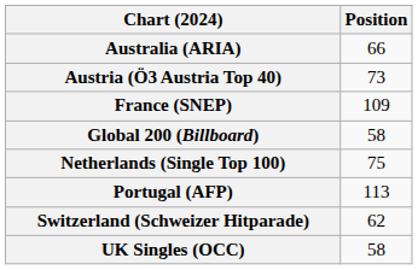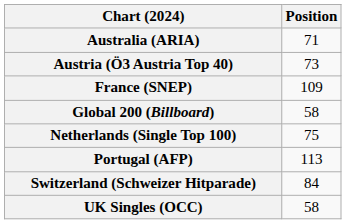 <table class="wikitable sortable plainrowheaders" style="text-align:center">
 <tr>
 <th scope="col" style="width:18em;">Chart (2024)</th>
 <th scope="col">Position</th>
 </tr>
 <tr>
 <th scope="row">Australia (ARIA)</th>
-<td>66</td>
+<td>71</td>
 </tr>
 <tr>
 <th scope="row">Austria (Ö3 Austria Top 40)</th>
 <td>73</td>
 </tr>
 <tr>
 <th scope="row">France (SNEP)</th>
 <td>109</td>
 </tr>
 <tr>
 <th scope="row">Global 200 (<em>Billboard</em>)</th>
 <td>58</td>
 </tr>
 <tr>
 <th scope="row">Netherlands (Single Top 100)</th>
 <td>75</td>
 </tr>
 <tr>
 <th scope="row">Portugal (AFP)</th>
 <td>113</td>
 </tr>
 <tr>
 <th scope="row">Switzerland (Schweizer Hitparade)</th>
-<td>62</td>
+<td>84</td>
 </tr>
 <tr>
 <th scope="row">UK Singles (OCC)</th>
 <td>58</td>
 </tr>
 </table>
